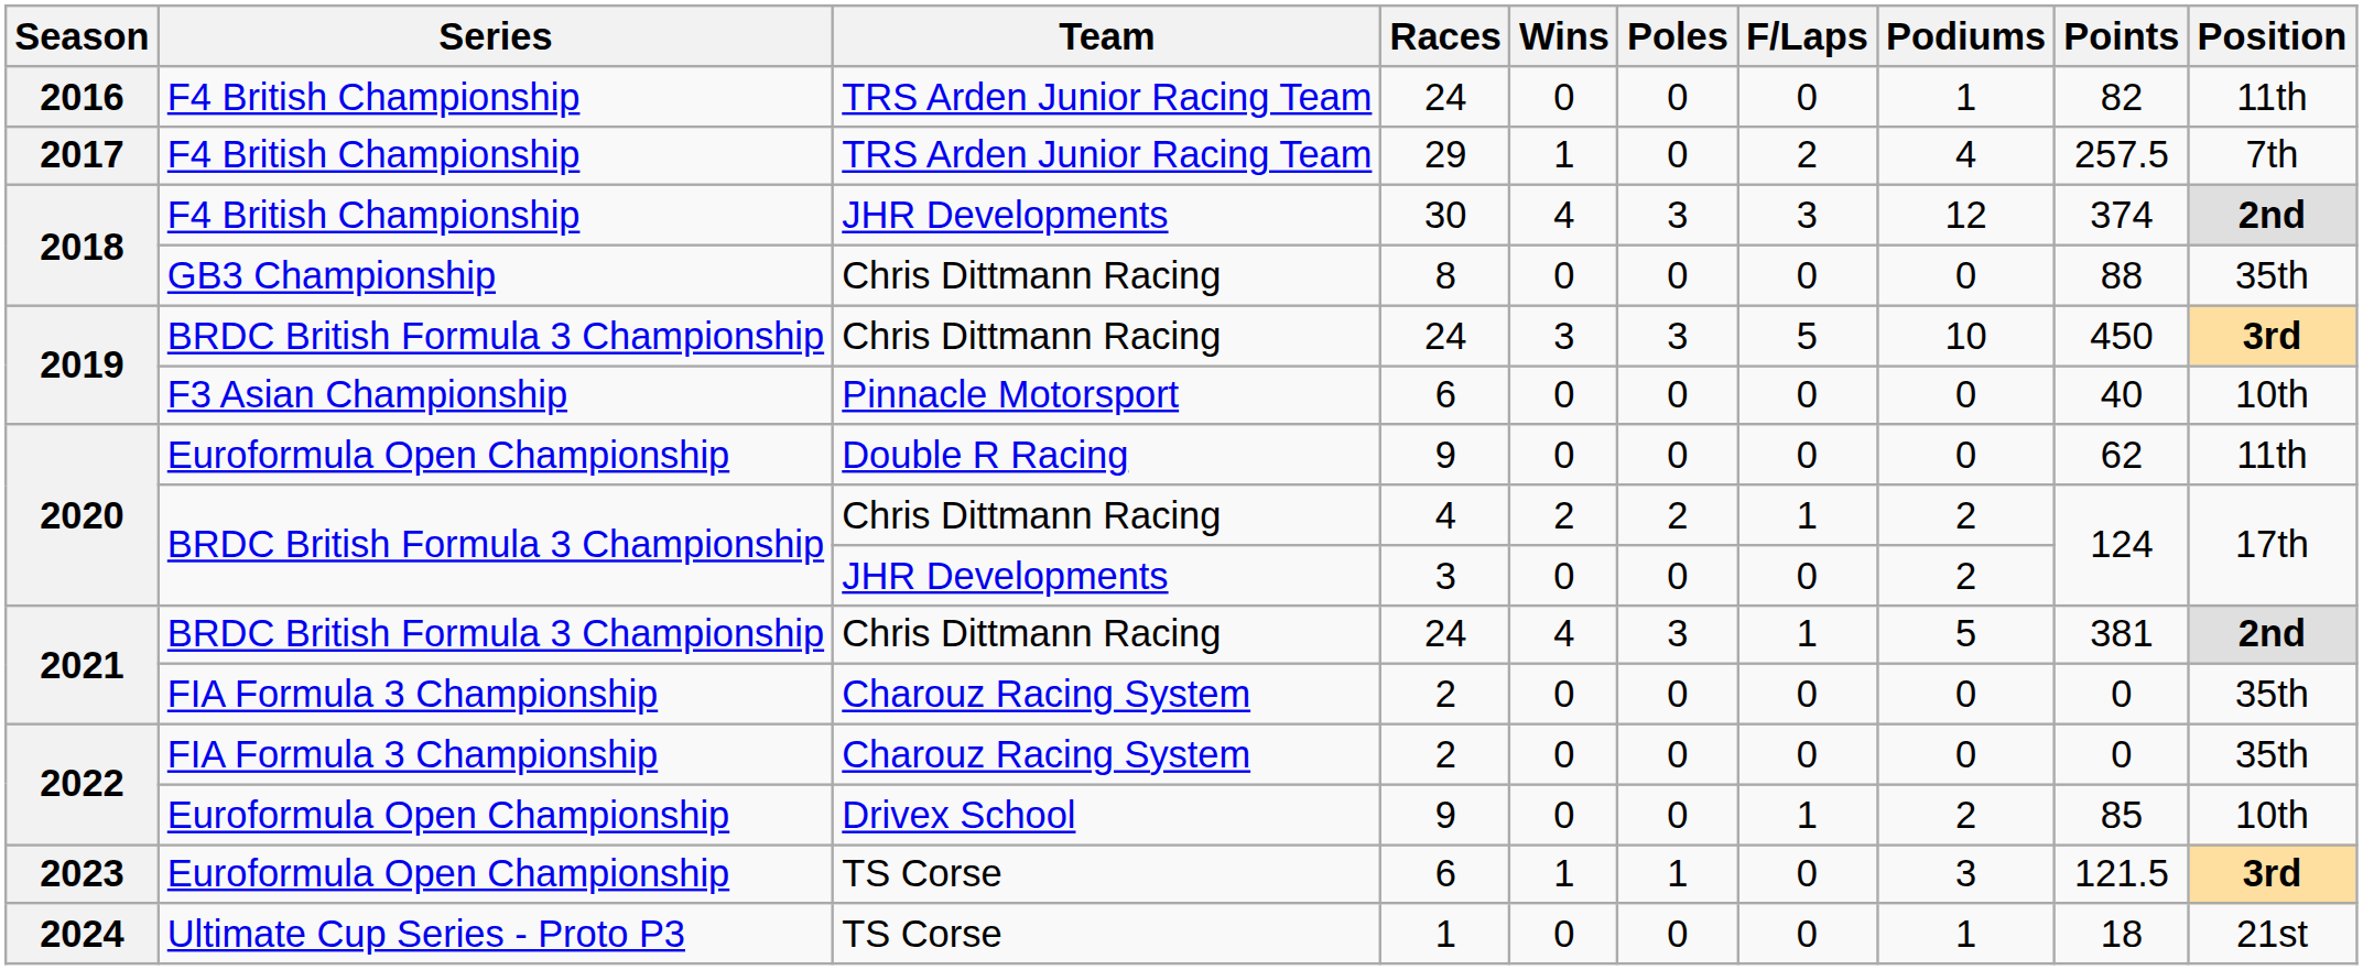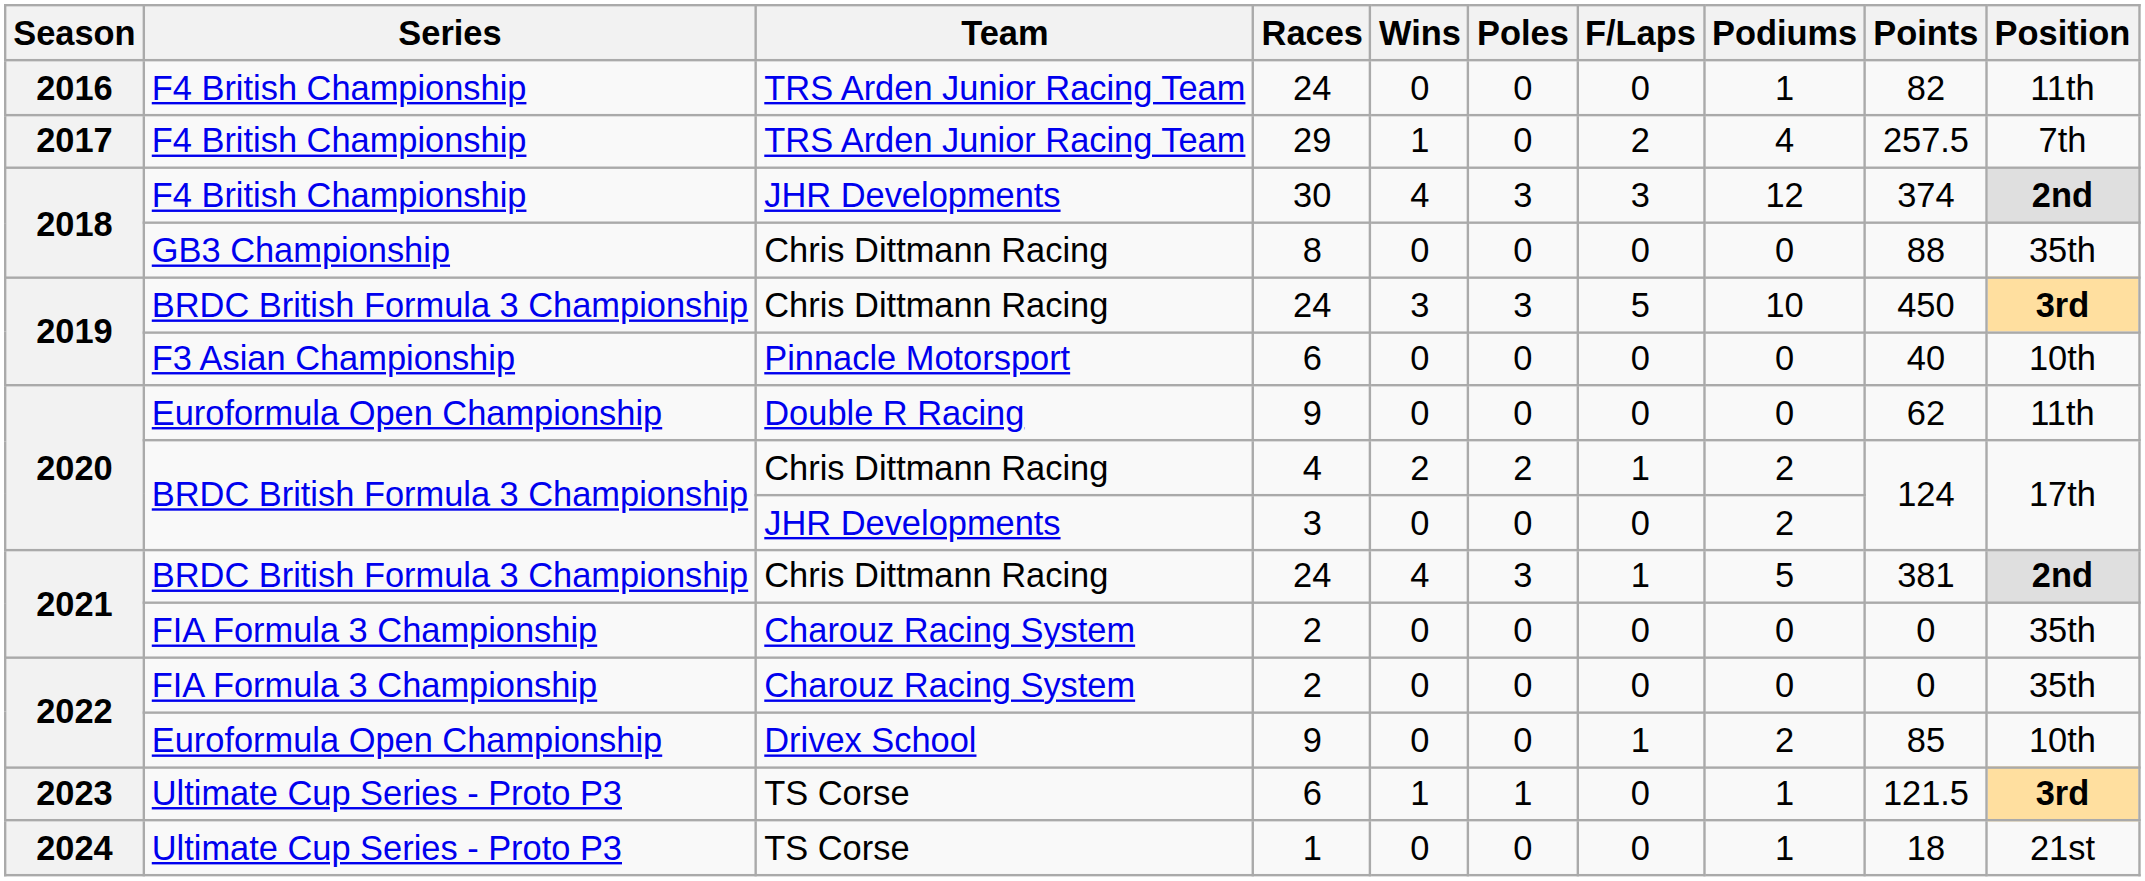 <table class="wikitable" style="font-size: 90%; text-align:center">
 <tr>
 <th>Season</th>
 <th>Series</th>
 <th>Team</th>
 <th>Races</th>
 <th>Wins</th>
 <th>Poles</th>
 <th>F/Laps</th>
 <th>Podiums</th>
 <th>Points</th>
 <th>Position</th>
 </tr>
 <tr>
 <th>2016</th>
 <td align=left><a href='#'>F4 British Championship</a></td>
 <td align=left><a href='#'>TRS Arden Junior Racing Team</a></td>
 <td>24</td>
 <td>0</td>
 <td>0</td>
 <td>0</td>
 <td>1</td>
 <td>82</td>
 <td>11th</td>
 </tr>
 <tr>
 <th>2017</th>
 <td align=left><a href='#'>F4 British Championship</a></td>
 <td align=left><a href='#'>TRS Arden Junior Racing Team</a></td>
 <td>29</td>
 <td>1</td>
 <td>0</td>
 <td>2</td>
 <td>4</td>
 <td>257.5</td>
 <td>7th</td>
 </tr>
 <tr>
 <th rowspan=2>2018</th>
 <td align=left><a href='#'>F4 British Championship</a></td>
 <td align=left><a href='#'>JHR Developments</a></td>
 <td>30</td>
 <td>4</td>
 <td>3</td>
 <td>3</td>
 <td>12</td>
 <td>374</td>
 <td style="background:#DFDFDF;"><strong>2nd</strong></td>
 </tr>
 <tr>
 <td align=left><a href='#'>GB3 Championship</a></td>
 <td align=left>Chris Dittmann Racing</td>
 <td>8</td>
 <td>0</td>
 <td>0</td>
 <td>0</td>
 <td>0</td>
 <td>88</td>
 <td>35th</td>
 </tr>
 <tr>
 <th rowspan=2>2019</th>
 <td align=left><a href='#'>BRDC British Formula 3 Championship</a></td>
 <td align=left>Chris Dittmann Racing</td>
 <td>24</td>
 <td>3</td>
 <td>3</td>
 <td>5</td>
 <td>10</td>
 <td>450</td>
 <td style="background:#FFDF9F;"><strong>3rd</strong></td>
 </tr>
 <tr>
 <td align=left><a href='#'>F3 Asian Championship</a></td>
 <td align=left><a href='#'>Pinnacle Motorsport</a></td>
 <td>6</td>
 <td>0</td>
 <td>0</td>
 <td>0</td>
 <td>0</td>
 <td>40</td>
 <td>10th</td>
 </tr>
 <tr>
 <th rowspan=3>2020</th>
 <td align=left><a href='#'>Euroformula Open Championship</a></td>
 <td align=left><a href='#'>Double R Racing</a></td>
 <td>9</td>
 <td>0</td>
 <td>0</td>
 <td>0</td>
 <td>0</td>
 <td>62</td>
 <td>11th</td>
 </tr>
 <tr>
 <td rowspan=2 align=left><a href='#'>BRDC British Formula 3 Championship</a></td>
 <td align=left>Chris Dittmann Racing</td>
 <td>4</td>
 <td>2</td>
 <td>2</td>
 <td>1</td>
 <td>2</td>
 <td rowspan=2>124</td>
 <td rowspan=2>17th</td>
 </tr>
 <tr>
 <td align=left><a href='#'>JHR Developments</a></td>
 <td>3</td>
 <td>0</td>
 <td>0</td>
 <td>0</td>
 <td>2</td>
 </tr>
 <tr>
 <th rowspan=2>2021</th>
 <td align=left><a href='#'>BRDC British Formula 3 Championship</a></td>
 <td align=left>Chris Dittmann Racing</td>
 <td>24</td>
 <td>4</td>
 <td>3</td>
 <td>1</td>
 <td>5</td>
 <td>381</td>
 <td style="background:#DFDFDF;"><strong>2nd</strong></td>
 </tr>
 <tr>
 <td align=left><a href='#'>FIA Formula 3 Championship</a></td>
 <td align=left><a href='#'>Charouz Racing System</a></td>
 <td>2</td>
 <td>0</td>
 <td>0</td>
 <td>0</td>
 <td>0</td>
 <td>0</td>
 <td>35th</td>
 </tr>
 <tr>
 <th rowspan=2>2022</th>
 <td align=left><a href='#'>FIA Formula 3 Championship</a></td>
 <td align=left><a href='#'>Charouz Racing System</a></td>
 <td>2</td>
 <td>0</td>
 <td>0</td>
 <td>0</td>
 <td>0</td>
 <td>0</td>
 <td>35th</td>
 </tr>
 <tr>
 <td align=left><a href='#'>Euroformula Open Championship</a></td>
 <td align=left><a href='#'>Drivex School</a></td>
 <td>9</td>
 <td>0</td>
 <td>0</td>
 <td>1</td>
 <td>2</td>
 <td>85</td>
 <td>10th</td>
 </tr>
 <tr>
 <th>2023</th>
-<td align=left><a href='#'>Euroformula Open Championship</a></td>
+<td align=left><a href='#'>Ultimate Cup Series - Proto P3</a></td>
 <td align=left>TS Corse</td>
 <td>6</td>
 <td>1</td>
 <td>1</td>
 <td>0</td>
-<td>3</td>
+<td>1</td>
 <td>121.5</td>
 <td style="background:#FFDF9F;"><strong>3rd</strong></td>
 </tr>
 <tr>
 <th>2024</th>
 <td align=left><a href='#'>Ultimate Cup Series - Proto P3</a></td>
 <td align=left>TS Corse</td>
 <td>1</td>
 <td>0</td>
 <td>0</td>
 <td>0</td>
 <td>1</td>
 <td>18</td>
 <td>21st</td>
 </tr>
 </table>
